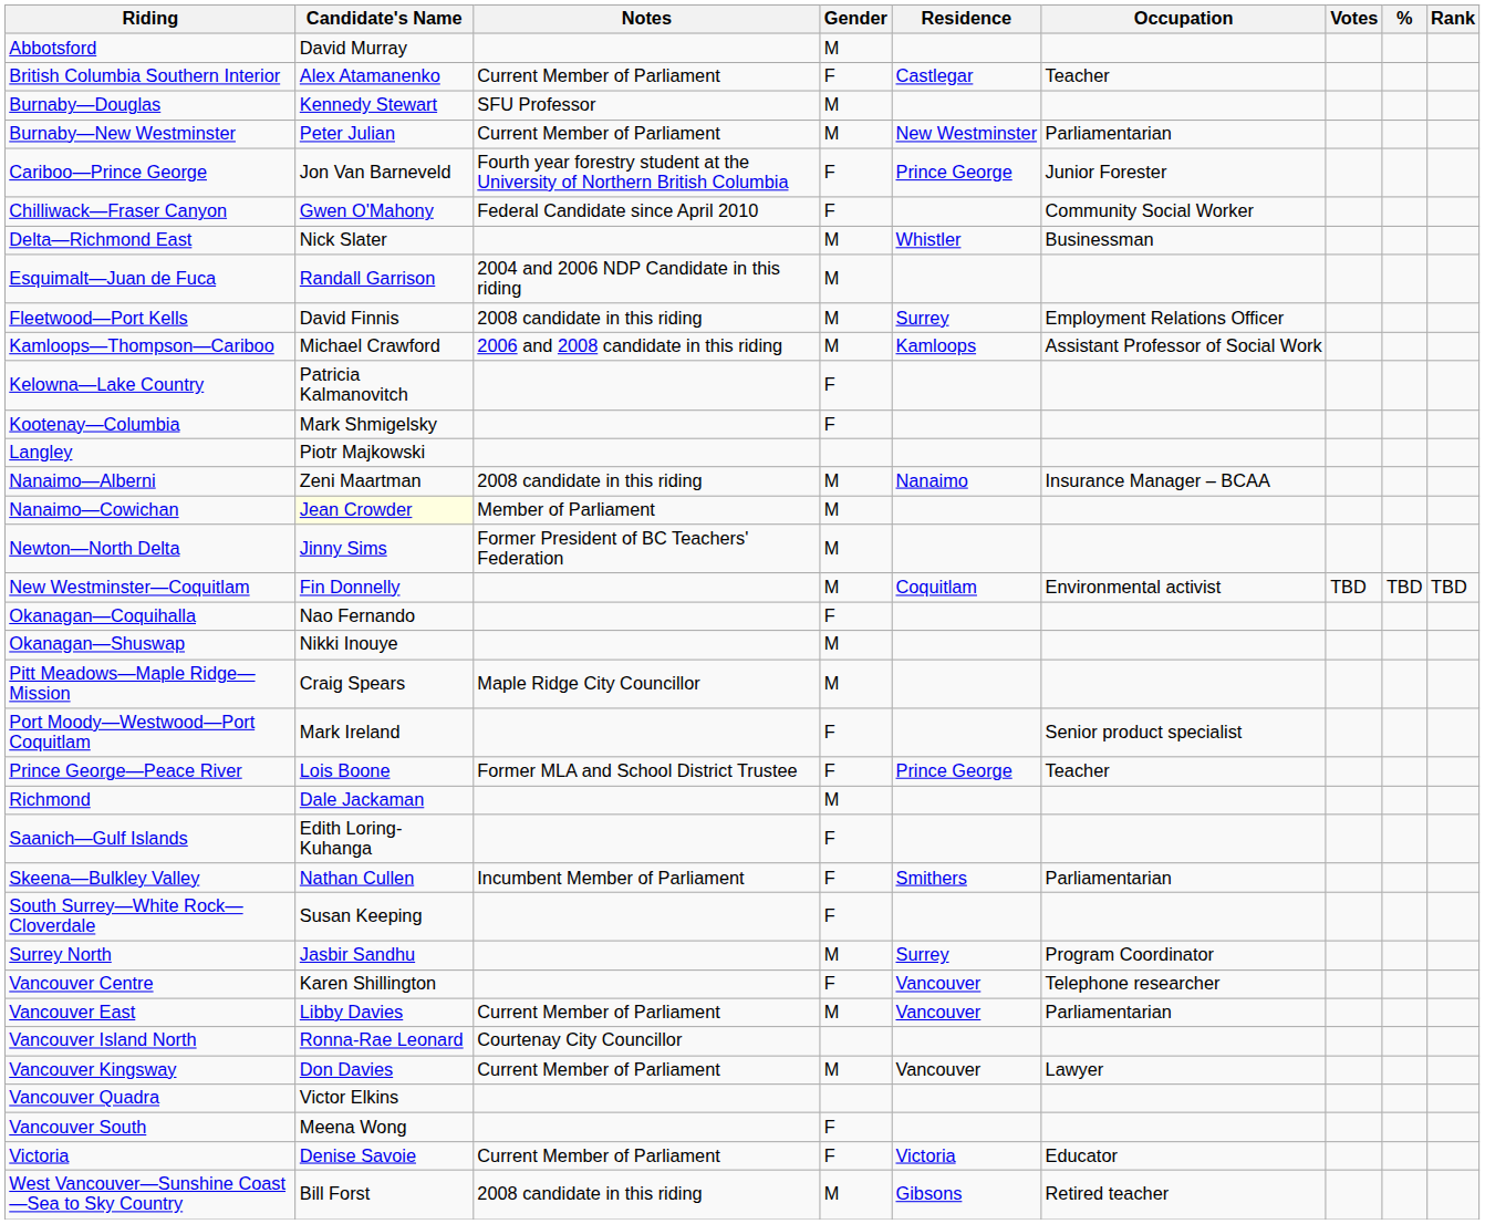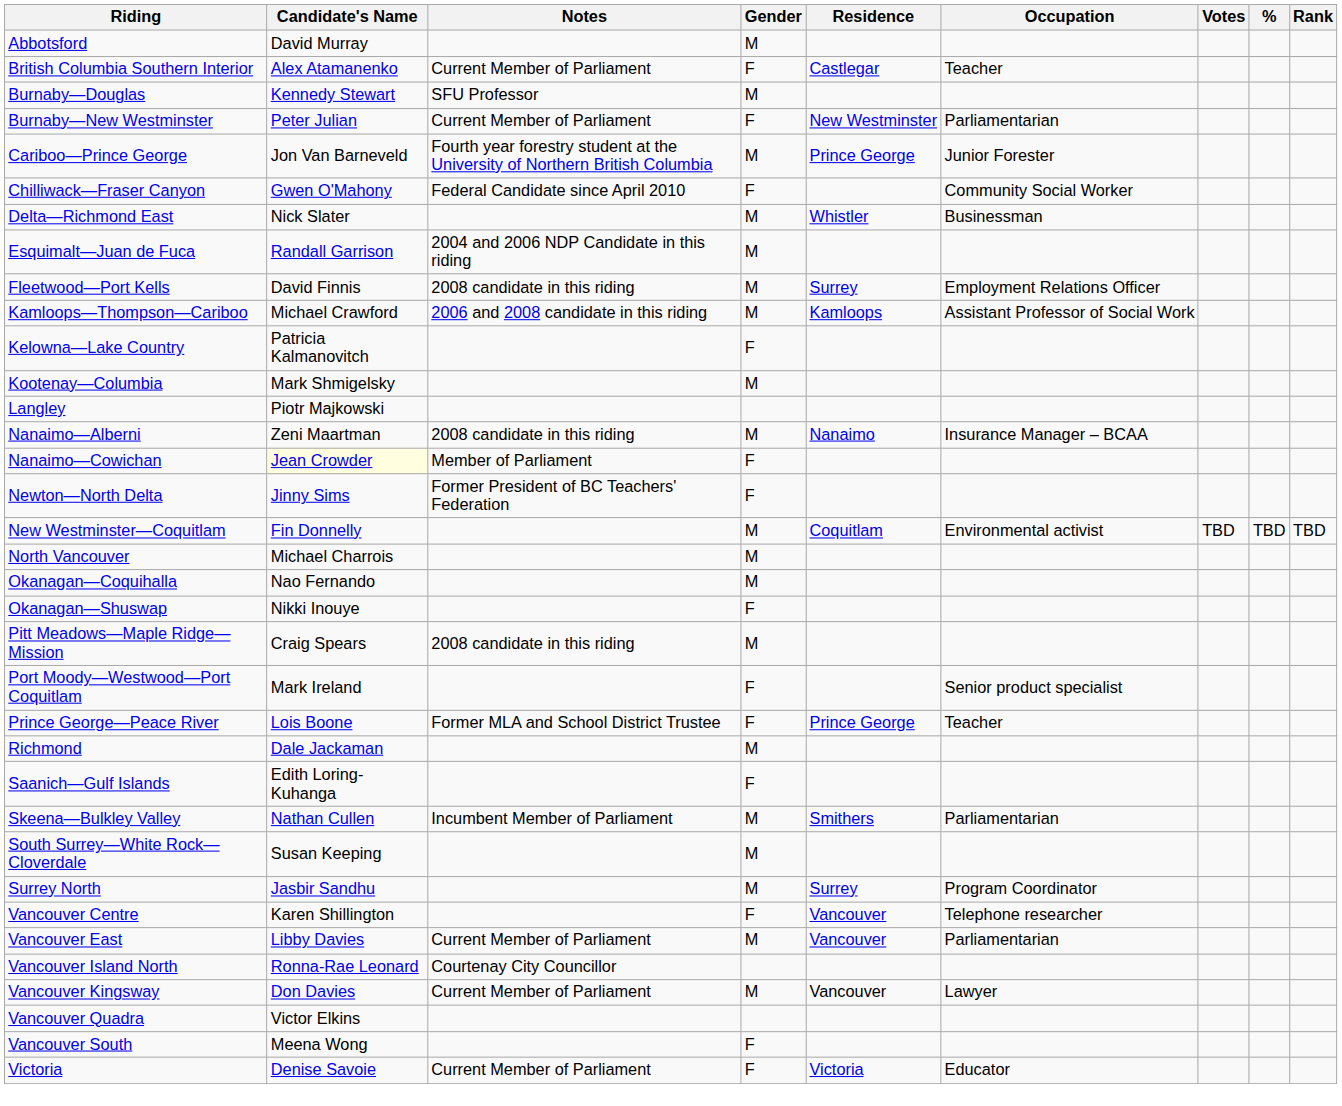 <table class="wikitable sortable">
 <tr>
 <th style="width:250px;">Riding<br></th>
 <th style="width:150px;">Candidate's Name</th>
 <th style="width:300px;">Notes</th>
 <th>Gender</th>
 <th>Residence</th>
 <th>Occupation</th>
 <th>Votes</th>
 <th>%</th>
 <th>Rank</th>
 </tr>
 <tr>
 <td><a href='#'>Abbotsford</a></td>
 <td>David Murray</td>
 <td></td>
 <td>M</td>
 <td></td>
 <td></td>
 <td></td>
 <td></td>
 <td></td>
 </tr>
 <tr>
 <td><a href='#'>British Columbia Southern Interior</a></td>
 <td><a href='#'>Alex Atamanenko</a></td>
 <td>Current Member of Parliament</td>
 <td>F</td>
 <td><a href='#'>Castlegar</a></td>
 <td>Teacher</td>
 <td></td>
 <td></td>
 <td></td>
 </tr>
 <tr>
 <td><a href='#'>Burnaby—Douglas</a></td>
 <td><a href='#'>Kennedy Stewart</a></td>
 <td>SFU Professor</td>
 <td>M</td>
 <td></td>
 <td></td>
 <td></td>
 <td></td>
 <td></td>
 </tr>
 <tr>
 <td><a href='#'>Burnaby—New Westminster</a></td>
 <td><a href='#'>Peter Julian</a></td>
 <td>Current Member of Parliament</td>
-<td>M</td>
+<td>F</td>
 <td><a href='#'>New Westminster</a></td>
 <td>Parliamentarian</td>
 <td></td>
 <td></td>
 <td></td>
 </tr>
 <tr>
 <td><a href='#'>Cariboo—Prince George</a></td>
 <td>Jon Van Barneveld</td>
 <td>Fourth year forestry student at the <a href='#'>University of Northern British Columbia</a></td>
-<td>F</td>
+<td>M</td>
 <td><a href='#'>Prince George</a></td>
 <td>Junior Forester</td>
 <td></td>
 <td></td>
 <td></td>
 </tr>
 <tr>
 <td><a href='#'>Chilliwack—Fraser Canyon</a></td>
 <td><a href='#'>Gwen O'Mahony</a></td>
 <td>Federal Candidate since April 2010</td>
 <td>F</td>
 <td></td>
 <td>Community Social Worker</td>
 <td></td>
 <td></td>
 <td></td>
 </tr>
 <tr>
 <td><a href='#'>Delta—Richmond East</a></td>
 <td>Nick Slater</td>
 <td></td>
 <td>M</td>
 <td><a href='#'>Whistler</a></td>
 <td>Businessman</td>
 <td></td>
 <td></td>
 <td></td>
 </tr>
 <tr>
 <td><a href='#'>Esquimalt—Juan de Fuca</a></td>
 <td><a href='#'>Randall Garrison</a></td>
 <td>2004 and 2006 NDP Candidate in this riding</td>
 <td>M</td>
 <td></td>
 <td></td>
 <td></td>
 <td></td>
 <td></td>
 </tr>
 <tr>
 <td><a href='#'>Fleetwood—Port Kells</a></td>
 <td>David Finnis</td>
 <td>2008 candidate in this riding</td>
 <td>M</td>
 <td><a href='#'>Surrey</a></td>
 <td>Employment Relations Officer</td>
 <td></td>
 <td></td>
 <td></td>
 </tr>
 <tr>
 <td><a href='#'>Kamloops—Thompson—Cariboo</a></td>
 <td>Michael Crawford</td>
 <td><a href='#'>2006</a> and <a href='#'>2008</a> candidate in this riding</td>
 <td>M</td>
 <td><a href='#'>Kamloops</a></td>
 <td>Assistant Professor of Social Work</td>
 <td></td>
 <td></td>
 <td></td>
 </tr>
 <tr>
 <td><a href='#'>Kelowna—Lake Country</a></td>
 <td>Patricia Kalmanovitch</td>
 <td></td>
 <td>F</td>
 <td></td>
 <td></td>
 <td></td>
 <td></td>
 <td></td>
 </tr>
 <tr>
 <td><a href='#'>Kootenay—Columbia</a></td>
 <td>Mark Shmigelsky</td>
 <td></td>
-<td>F</td>
+<td>M</td>
 <td></td>
 <td></td>
 <td></td>
 <td></td>
 <td></td>
 </tr>
 <tr>
 <td><a href='#'>Langley</a></td>
 <td>Piotr Majkowski</td>
 <td></td>
 <td></td>
 <td></td>
 <td></td>
 <td></td>
 <td></td>
 <td></td>
 </tr>
 <tr>
 <td><a href='#'>Nanaimo—Alberni</a></td>
 <td>Zeni Maartman</td>
 <td>2008 candidate in this riding</td>
 <td>M</td>
 <td><a href='#'>Nanaimo</a></td>
 <td>Insurance Manager – BCAA</td>
 <td></td>
 <td></td>
 <td></td>
 </tr>
 <tr>
 <td><a href='#'>Nanaimo—Cowichan</a></td>
 <td style="background: lightyellow;"><a href='#'>Jean Crowder</a></td>
 <td>Member of Parliament</td>
-<td>M</td>
+<td>F</td>
 <td></td>
 <td></td>
 <td></td>
 <td></td>
 <td></td>
 </tr>
 <tr>
 <td><a href='#'>Newton—North Delta</a></td>
 <td><a href='#'>Jinny Sims</a></td>
 <td>Former President of BC Teachers' Federation</td>
-<td>M</td>
+<td>F</td>
 <td></td>
 <td></td>
 <td></td>
 <td></td>
 <td></td>
 </tr>
 <tr>
 <td><a href='#'>New Westminster—Coquitlam</a></td>
 <td><a href='#'>Fin Donnelly</a></td>
 <td></td>
 <td>M</td>
 <td><a href='#'>Coquitlam</a></td>
 <td>Environmental activist</td>
 <td>TBD</td>
 <td>TBD</td>
 <td>TBD</td>
 </tr>
 <tr>
+<td><a href='#'>North Vancouver</a></td>
+<td>Michael Charrois</td>
+<td></td>
+<td>M</td>
+<td></td>
+<td></td>
+<td></td>
+<td></td>
+<td></td>
+</tr>
+<tr>
 <td><a href='#'>Okanagan—Coquihalla</a></td>
 <td>Nao Fernando</td>
 <td></td>
-<td>F</td>
+<td>M</td>
 <td></td>
 <td></td>
 <td></td>
 <td></td>
 <td></td>
 </tr>
 <tr>
 <td><a href='#'>Okanagan—Shuswap</a></td>
 <td>Nikki Inouye</td>
 <td></td>
-<td>M</td>
+<td>F</td>
 <td></td>
 <td></td>
 <td></td>
 <td></td>
 <td></td>
 </tr>
 <tr>
 <td><a href='#'>Pitt Meadows—Maple Ridge—Mission</a></td>
 <td>Craig Spears</td>
-<td>Maple Ridge City Councillor</td>
+<td>2008 candidate in this riding</td>
 <td>M</td>
 <td></td>
 <td></td>
 <td></td>
 <td></td>
 <td></td>
 </tr>
 <tr>
 <td><a href='#'>Port Moody—Westwood—Port Coquitlam</a></td>
 <td>Mark Ireland</td>
 <td></td>
 <td>F</td>
 <td></td>
 <td>Senior product specialist</td>
 <td></td>
 <td></td>
 <td></td>
 </tr>
 <tr>
 <td><a href='#'>Prince George—Peace River</a></td>
 <td><a href='#'>Lois Boone</a></td>
 <td>Former MLA and School District Trustee</td>
 <td>F</td>
 <td><a href='#'>Prince George</a></td>
 <td>Teacher</td>
 <td></td>
 <td></td>
 <td></td>
 </tr>
 <tr>
 <td><a href='#'>Richmond</a></td>
 <td><a href='#'>Dale Jackaman</a></td>
 <td></td>
 <td>M</td>
 <td></td>
 <td></td>
 <td></td>
 <td></td>
 <td></td>
 </tr>
 <tr>
 <td><a href='#'>Saanich—Gulf Islands</a></td>
 <td>Edith Loring-Kuhanga</td>
 <td></td>
 <td>F</td>
 <td></td>
 <td></td>
 <td></td>
 <td></td>
 <td></td>
 </tr>
 <tr>
 <td><a href='#'>Skeena—Bulkley Valley</a></td>
 <td><a href='#'>Nathan Cullen</a></td>
 <td>Incumbent Member of Parliament</td>
-<td>F</td>
+<td>M</td>
 <td><a href='#'>Smithers</a></td>
 <td>Parliamentarian</td>
 <td></td>
 <td></td>
 <td></td>
 </tr>
 <tr>
 <td><a href='#'>South Surrey—White Rock—Cloverdale</a></td>
 <td>Susan Keeping</td>
 <td></td>
-<td>F</td>
+<td>M</td>
 <td></td>
 <td></td>
 <td></td>
 <td></td>
 <td></td>
 </tr>
 <tr>
 <td><a href='#'>Surrey North</a></td>
 <td><a href='#'>Jasbir Sandhu</a></td>
 <td></td>
 <td>M</td>
 <td><a href='#'>Surrey</a></td>
 <td>Program Coordinator</td>
 <td></td>
 <td></td>
 <td></td>
 </tr>
 <tr>
 <td><a href='#'>Vancouver Centre</a></td>
 <td>Karen Shillington</td>
 <td></td>
 <td>F</td>
 <td><a href='#'>Vancouver</a></td>
 <td>Telephone researcher</td>
 <td></td>
 <td></td>
 </tr>
 <tr>
 <td><a href='#'>Vancouver East</a></td>
 <td><a href='#'>Libby Davies</a></td>
 <td>Current Member of Parliament</td>
 <td>M</td>
 <td><a href='#'>Vancouver</a></td>
 <td>Parliamentarian</td>
 <td></td>
 <td></td>
 <td></td>
 </tr>
 <tr>
 <td><a href='#'>Vancouver Island North</a></td>
 <td><a href='#'>Ronna-Rae Leonard</a></td>
 <td>Courtenay City Councillor</td>
 <td></td>
 <td></td>
 <td></td>
 <td></td>
 <td></td>
 <td></td>
 </tr>
 <tr>
 <td><a href='#'>Vancouver Kingsway</a></td>
 <td><a href='#'>Don Davies</a></td>
 <td>Current Member of Parliament</td>
 <td>M</td>
 <td>Vancouver</td>
 <td>Lawyer</td>
 <td></td>
 <td></td>
 <td></td>
 </tr>
 <tr>
 <td><a href='#'>Vancouver Quadra</a></td>
 <td>Victor Elkins</td>
 <td></td>
 <td></td>
 <td></td>
 <td></td>
 <td></td>
 <td></td>
 <td></td>
 </tr>
 <tr>
 <td><a href='#'>Vancouver South</a></td>
 <td>Meena Wong</td>
 <td></td>
 <td>F</td>
 <td></td>
 <td></td>
 <td></td>
 <td></td>
 <td></td>
 </tr>
 <tr>
 <td><a href='#'>Victoria</a></td>
 <td><a href='#'>Denise Savoie</a></td>
 <td>Current Member of Parliament</td>
 <td>F</td>
 <td><a href='#'>Victoria</a></td>
 <td>Educator</td>
 <td></td>
 <td></td>
 <td></td>
 </tr>
-<tr>
-<td><a href='#'>West Vancouver—Sunshine Coast—Sea to Sky Country</a></td>
-<td>Bill Forst</td>
-<td>2008 candidate in this riding</td>
-<td>M</td>
-<td><a href='#'>Gibsons</a></td>
-<td>Retired teacher</td>
-<td></td>
-<td></td>
-<td></td>
-</tr>
 </table>
